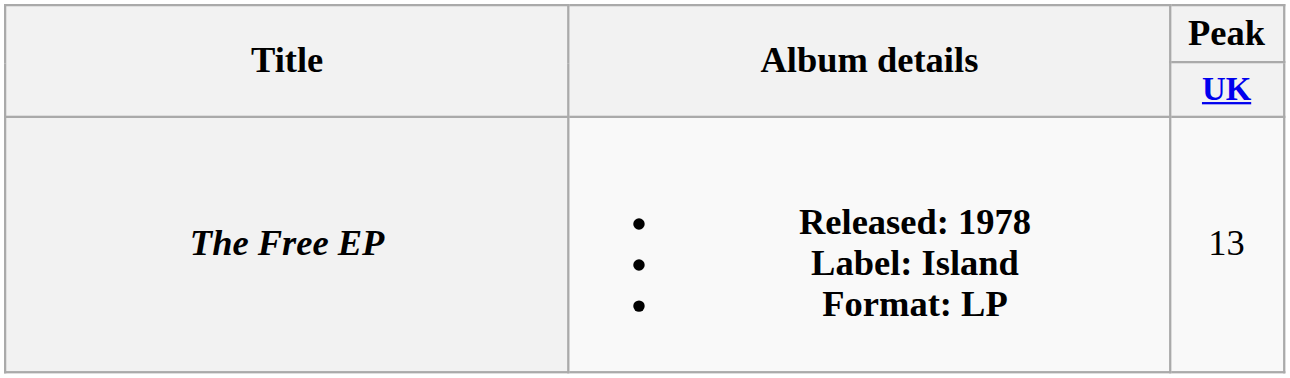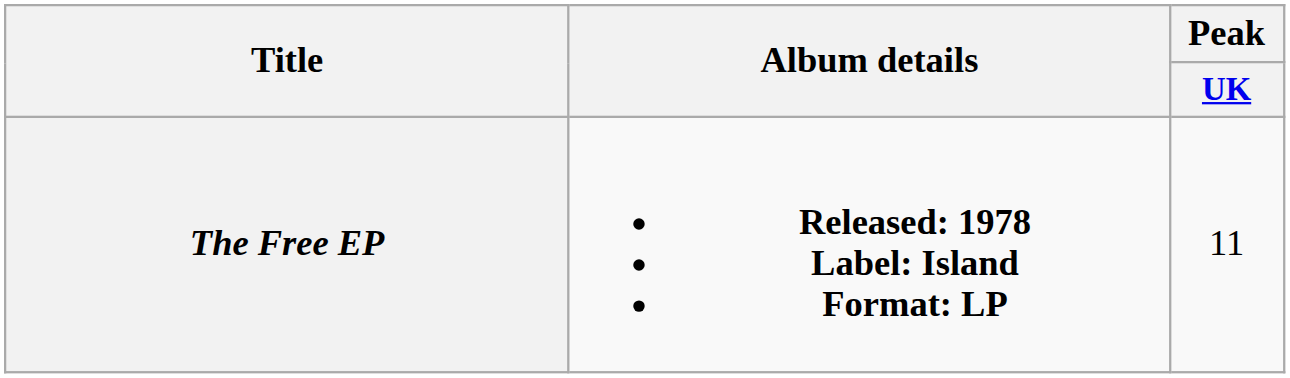 <table class="wikitable plainrowheaders" style="text-align:center;">
 <tr>
 <th scope="col" rowspan="2" style="width:15em;">Title</th>
 <th scope="col" rowspan="2" style="width:16em;">Album details</th>
 <th scope="col" colspan="1">Peak</th>
 </tr>
 <tr>
 <th scope="col" style="width:3em;font-size:90%;"><a href='#'>UK</a><br></th>
 </tr>
 <tr>
 <th scope="row"><em>The Free EP</em></th>
 <td><strong><br><ul><li>Released: 1978</li><li>Label: Island</li><li>Format: LP</li></ul></strong></td>
-<td>13</td>
+<td>11</td>
 </tr>
 </table>
